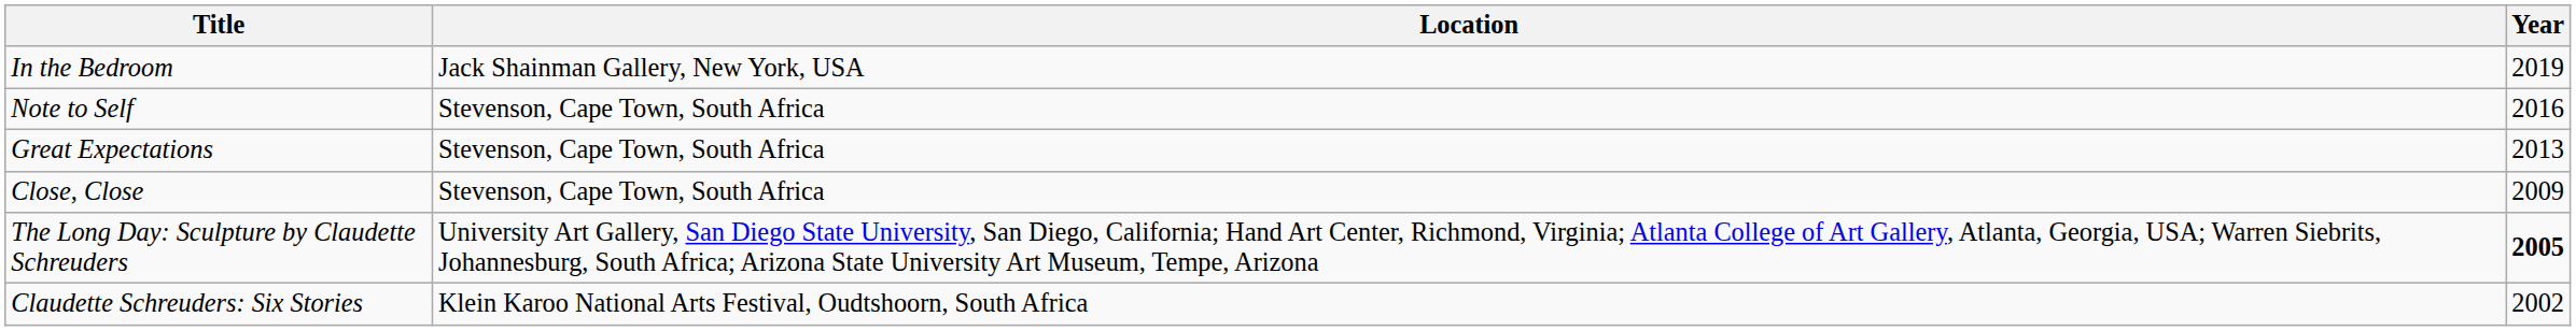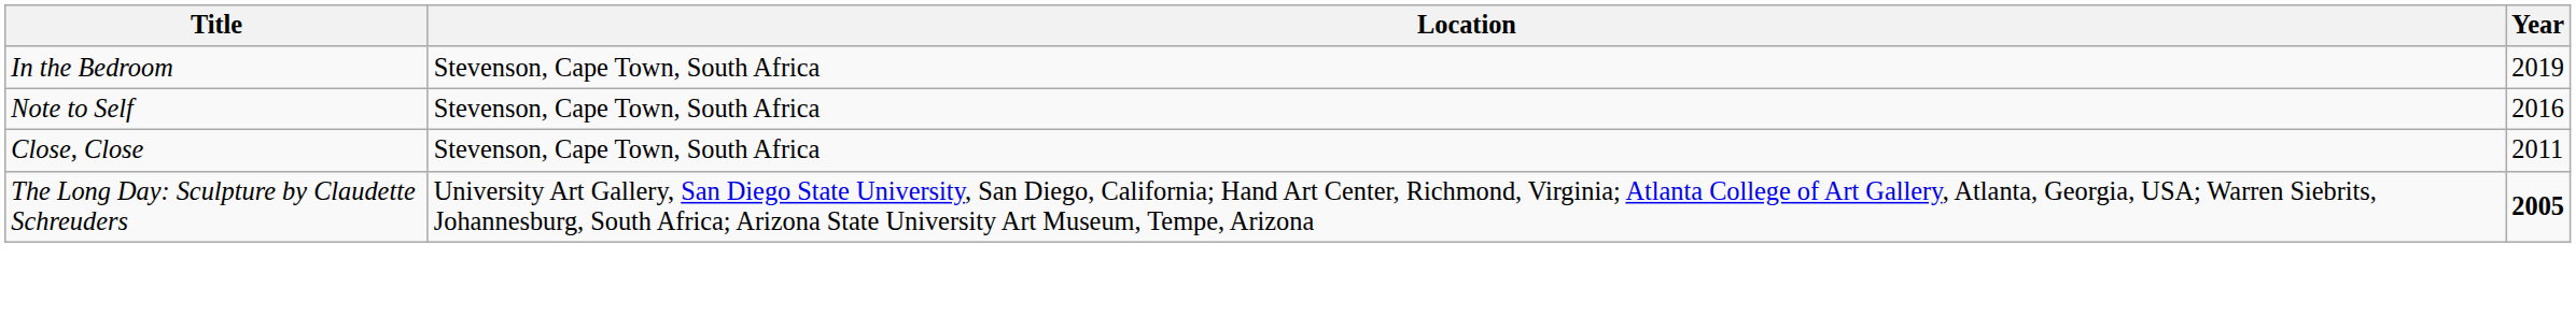 <table class="wikitable">
 <tr>
 <th>Title</th>
 <th>Location</th>
 <th>Year</th>
 </tr>
 <tr>
 <td><em>In the Bedroom</em></td>
-<td>Jack Shainman Gallery, New York, USA</td>
+<td>Stevenson, Cape Town, South Africa</td>
 <td>2019</td>
 </tr>
 <tr>
 <td><em>Note to Self</em></td>
 <td>Stevenson, Cape Town, South Africa</td>
 <td>2016</td>
 </tr>
 <tr>
-<td><em>Great Expectations</em></td>
-<td>Stevenson, Cape Town, South Africa</td>
-<td>2013</td>
-</tr>
-<tr>
 <td><em>Close, Close</em></td>
 <td>Stevenson, Cape Town, South Africa</td>
-<td>2009</td>
+<td>2011</td>
 </tr>
 <tr>
 <td><em>The Long Day: Sculpture by Claudette Schreuders</em></td>
 <td>University Art Gallery, <a href='#'>San Diego State University</a>, San Diego, California; Hand Art Center, Richmond, Virginia; <a href='#'>Atlanta College of Art Gallery</a>, Atlanta, Georgia, USA; Warren Siebrits, Johannesburg, South Africa; Arizona State University Art Museum, Tempe, Arizona</td>
 <td><strong>2005</strong></td>
 </tr>
-<tr>
-<td><em>Claudette Schreuders: Six Stories</em></td>
-<td>Klein Karoo National Arts Festival, Oudtshoorn, South Africa</td>
-<td>2002</td>
-</tr>
 </table>
